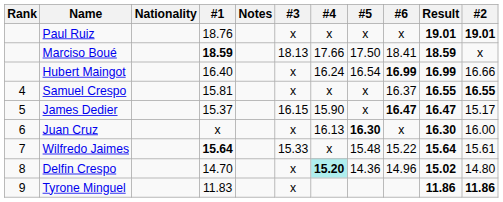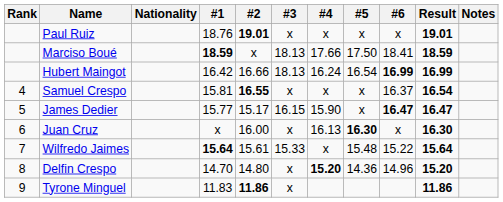 <table class="wikitable sortable" style="text-align:center;font-size:95%">
 <tr>
 <th>Rank</th>
 <th>Name</th>
 <th>Nationality</th>
 <th>#1</th>
-<th>Notes</th>
+<th>#2</th>
 <th>#3</th>
 <th>#4</th>
 <th>#5</th>
 <th>#6</th>
 <th>Result</th>
-<th>#2</th>
+<th>Notes</th>
 </tr>
 <tr>
 <td></td>
 <td align=left><a href='#'>Paul Ruiz</a></td>
 <td align=left></td>
 <td>18.76</td>
-<td></td>
+<td><strong>19.01</strong></td>
 <td>x</td>
 <td>x</td>
 <td>x</td>
 <td>x</td>
 <td><strong>19.01</strong></td>
-<td><strong>19.01</strong></td>
+<td></td>
 </tr>
 <tr>
 <td></td>
 <td align=left><a href='#'>Marciso Boué</a></td>
 <td align=left></td>
 <td><strong>18.59</strong></td>
-<td></td>
+<td>x</td>
 <td>18.13</td>
 <td>17.66</td>
 <td>17.50</td>
 <td>18.41</td>
 <td><strong>18.59</strong></td>
-<td>x</td>
+<td></td>
 </tr>
 <tr>
 <td></td>
 <td align=left><a href='#'>Hubert Maingot</a></td>
 <td align=left></td>
-<td>16.40</td>
-<td></td>
-<td>x</td>
+<td>16.42</td>
+<td>16.66</td>
+<td>18.13</td>
 <td>16.24</td>
 <td>16.54</td>
 <td><strong>16.99</strong></td>
 <td><strong>16.99</strong></td>
-<td>16.66</td>
+<td></td>
 </tr>
 <tr>
 <td>4</td>
 <td align=left><a href='#'>Samuel Crespo</a></td>
 <td align=left></td>
 <td>15.81</td>
-<td></td>
+<td><strong>16.55</strong></td>
 <td>x</td>
 <td>x</td>
 <td>x</td>
 <td>16.37</td>
-<td><strong>16.55</strong></td>
-<td><strong>16.55</strong></td>
+<td><strong>16.54</strong></td>
+<td></td>
 </tr>
 <tr>
 <td>5</td>
 <td align=left><a href='#'>James Dedier</a></td>
 <td align=left></td>
-<td>15.37</td>
-<td></td>
+<td>15.77</td>
+<td>15.17</td>
 <td>16.15</td>
 <td>15.90</td>
 <td>x</td>
 <td><strong>16.47</strong></td>
 <td><strong>16.47</strong></td>
-<td>15.17</td>
+<td></td>
 </tr>
 <tr>
 <td>6</td>
 <td align=left><a href='#'>Juan Cruz</a></td>
 <td align=left></td>
 <td>x</td>
-<td></td>
+<td>16.00</td>
 <td>x</td>
 <td>16.13</td>
 <td><strong>16.30</strong></td>
 <td>x</td>
 <td><strong>16.30</strong></td>
-<td>16.00</td>
+<td></td>
 </tr>
 <tr>
 <td>7</td>
 <td align=left><a href='#'>Wilfredo Jaimes</a></td>
 <td align=left></td>
 <td><strong>15.64</strong></td>
-<td></td>
+<td>15.61</td>
 <td>15.33</td>
 <td>x</td>
 <td>15.48</td>
 <td>15.22</td>
 <td><strong>15.64</strong></td>
-<td>15.61</td>
+<td></td>
 </tr>
 <tr>
 <td>8</td>
 <td align=left><a href='#'>Delfin Crespo</a></td>
 <td align=left></td>
 <td>14.70</td>
-<td></td>
+<td>14.80</td>
 <td>x</td>
-<td style="background: paleturquoise;"><strong>15.20</strong></td>
+<td><strong>15.20</strong></td>
 <td>14.36</td>
 <td>14.96</td>
-<td><strong>15.02</strong></td>
-<td>14.80</td>
+<td><strong>15.20</strong></td>
+<td></td>
 </tr>
 <tr>
 <td>9</td>
 <td align=left><a href='#'>Tyrone Minguel</a></td>
 <td align=left></td>
 <td>11.83</td>
-<td></td>
+<td><strong>11.86</strong></td>
 <td>x</td>
 <td></td>
 <td></td>
 <td></td>
 <td><strong>11.86</strong></td>
-<td><strong>11.86</strong></td>
+<td></td>
 </tr>
 </table>
